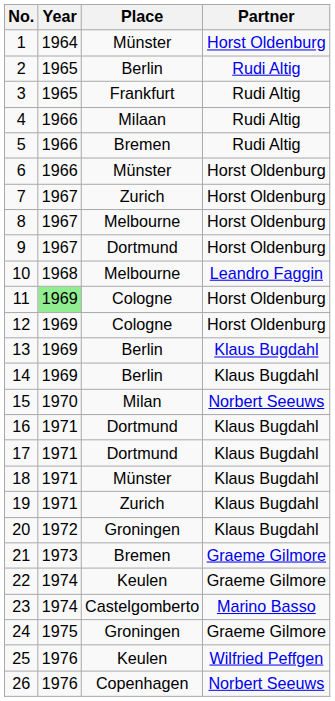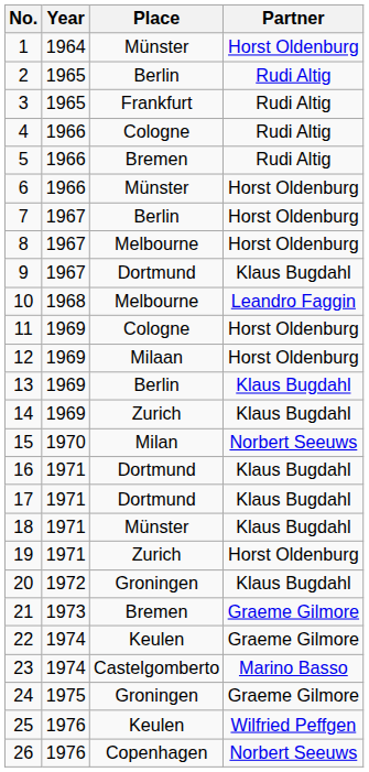 <table Class = "wikitable collapsible collapsed" style = "text-align: center">
 <tr>
 <th>No.</th>
 <th>Year</th>
 <th>Place</th>
 <th>Partner</th>
 </tr>
 <tr>
 <td>1</td>
 <td>1964</td>
 <td>Münster</td>
 <td><a href='#'>Horst Oldenburg</a></td>
 </tr>
 <tr>
 <td>2</td>
 <td>1965</td>
 <td>Berlin</td>
 <td><a href='#'>Rudi Altig</a></td>
 </tr>
 <tr>
 <td>3</td>
 <td>1965</td>
 <td>Frankfurt</td>
 <td>Rudi Altig</td>
 </tr>
 <tr>
 <td>4</td>
 <td>1966</td>
-<td>Milaan</td>
+<td>Cologne</td>
 <td>Rudi Altig</td>
 </tr>
 <tr>
 <td>5</td>
 <td>1966</td>
 <td>Bremen</td>
 <td>Rudi Altig</td>
 </tr>
 <tr>
 <td>6</td>
 <td>1966</td>
 <td>Münster</td>
 <td>Horst Oldenburg</td>
 </tr>
 <tr>
 <td>7</td>
 <td>1967</td>
-<td>Zurich</td>
+<td>Berlin</td>
 <td>Horst Oldenburg</td>
 </tr>
 <tr>
 <td>8</td>
 <td>1967</td>
 <td>Melbourne</td>
 <td>Horst Oldenburg</td>
 </tr>
 <tr>
 <td>9</td>
 <td>1967</td>
 <td>Dortmund</td>
-<td>Horst Oldenburg</td>
+<td>Klaus Bugdahl</td>
 </tr>
 <tr>
 <td>10</td>
 <td>1968</td>
 <td>Melbourne</td>
 <td><a href='#'>Leandro Faggin</a></td>
 </tr>
 <tr>
 <td>11</td>
-<td style="background: lightgreen;">1969</td>
+<td>1969</td>
 <td>Cologne</td>
 <td>Horst Oldenburg</td>
 </tr>
 <tr>
 <td>12</td>
 <td>1969</td>
-<td>Cologne</td>
+<td>Milaan</td>
 <td>Horst Oldenburg</td>
 </tr>
 <tr>
 <td>13</td>
 <td>1969</td>
 <td>Berlin</td>
 <td><a href='#'>Klaus Bugdahl</a></td>
 </tr>
 <tr>
 <td>14</td>
 <td>1969</td>
-<td>Berlin</td>
+<td>Zurich</td>
 <td>Klaus Bugdahl</td>
 </tr>
 <tr>
 <td>15</td>
 <td>1970</td>
 <td>Milan</td>
 <td><a href='#'>Norbert Seeuws</a></td>
 </tr>
 <tr>
 <td>16</td>
 <td>1971</td>
 <td>Dortmund</td>
 <td>Klaus Bugdahl</td>
 </tr>
 <tr>
 <td>17</td>
 <td>1971</td>
 <td>Dortmund</td>
 <td>Klaus Bugdahl</td>
 </tr>
 <tr>
 <td>18</td>
 <td>1971</td>
 <td>Münster</td>
 <td>Klaus Bugdahl</td>
 </tr>
 <tr>
 <td>19</td>
 <td>1971</td>
 <td>Zurich</td>
-<td>Klaus Bugdahl</td>
+<td>Horst Oldenburg</td>
 </tr>
 <tr>
 <td>20</td>
 <td>1972</td>
 <td>Groningen</td>
 <td>Klaus Bugdahl</td>
 </tr>
 <tr>
 <td>21</td>
 <td>1973</td>
 <td>Bremen</td>
 <td><a href='#'>Graeme Gilmore</a></td>
 </tr>
 <tr>
 <td>22</td>
 <td>1974</td>
 <td>Keulen</td>
 <td>Graeme Gilmore</td>
 </tr>
 <tr>
 <td>23</td>
 <td>1974</td>
 <td>Castelgomberto</td>
 <td><a href='#'>Marino Basso</a></td>
 </tr>
 <tr>
 <td>24</td>
 <td>1975</td>
 <td>Groningen</td>
 <td>Graeme Gilmore</td>
 </tr>
 <tr>
 <td>25</td>
 <td>1976</td>
 <td>Keulen</td>
 <td><a href='#'>Wilfried Peffgen</a></td>
 </tr>
 <tr>
 <td>26</td>
 <td>1976</td>
 <td>Copenhagen</td>
 <td><a href='#'>Norbert Seeuws</a></td>
 </tr>
 </table>
